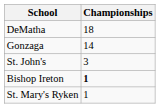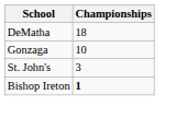 <table class="wikitable">
 <tr>
 <th>School</th>
 <th>Championships</th>
 </tr>
 <tr>
 <td>DeMatha</td>
 <td>18</td>
 </tr>
 <tr>
 <td>Gonzaga</td>
-<td>14</td>
+<td>10</td>
 </tr>
 <tr>
 <td>St. John's</td>
 <td>3</td>
 </tr>
 <tr>
 <td>Bishop Ireton</td>
 <td><strong>1</strong></td>
 </tr>
-<tr>
-<td>St. Mary's Ryken</td>
-<td>1</td>
-</tr>
 </table>
